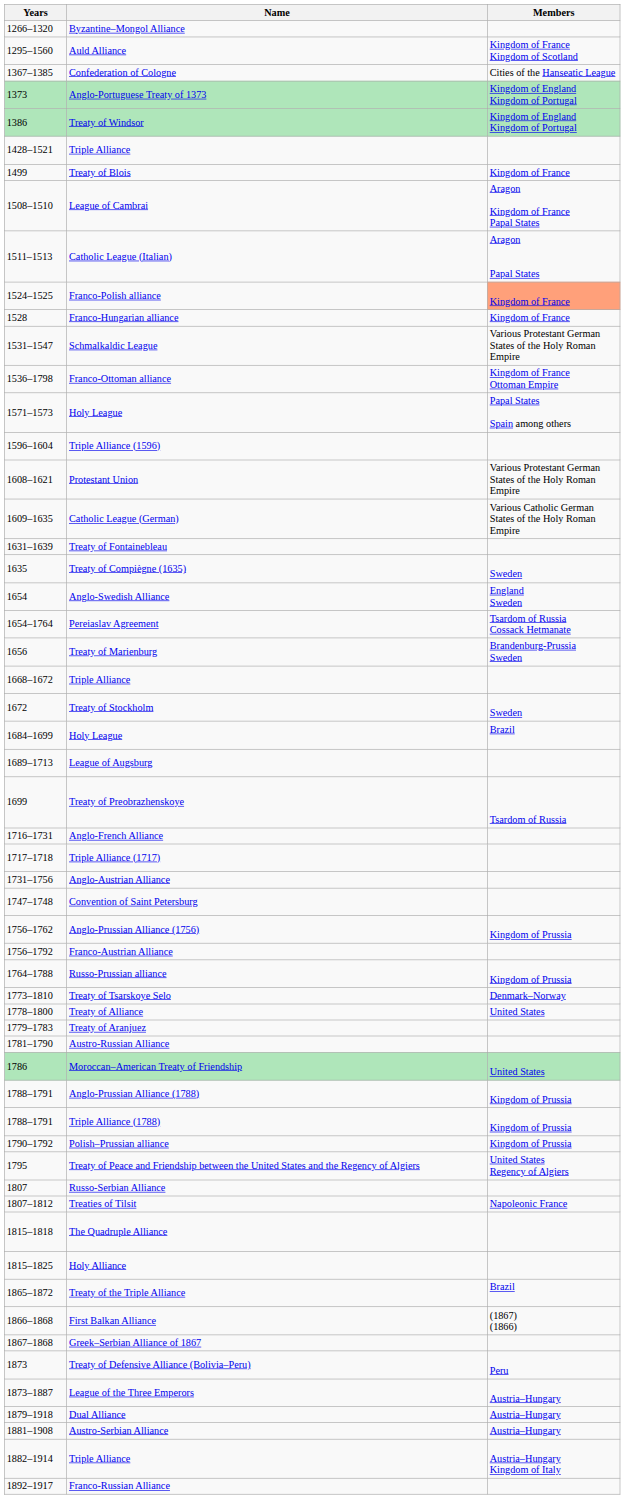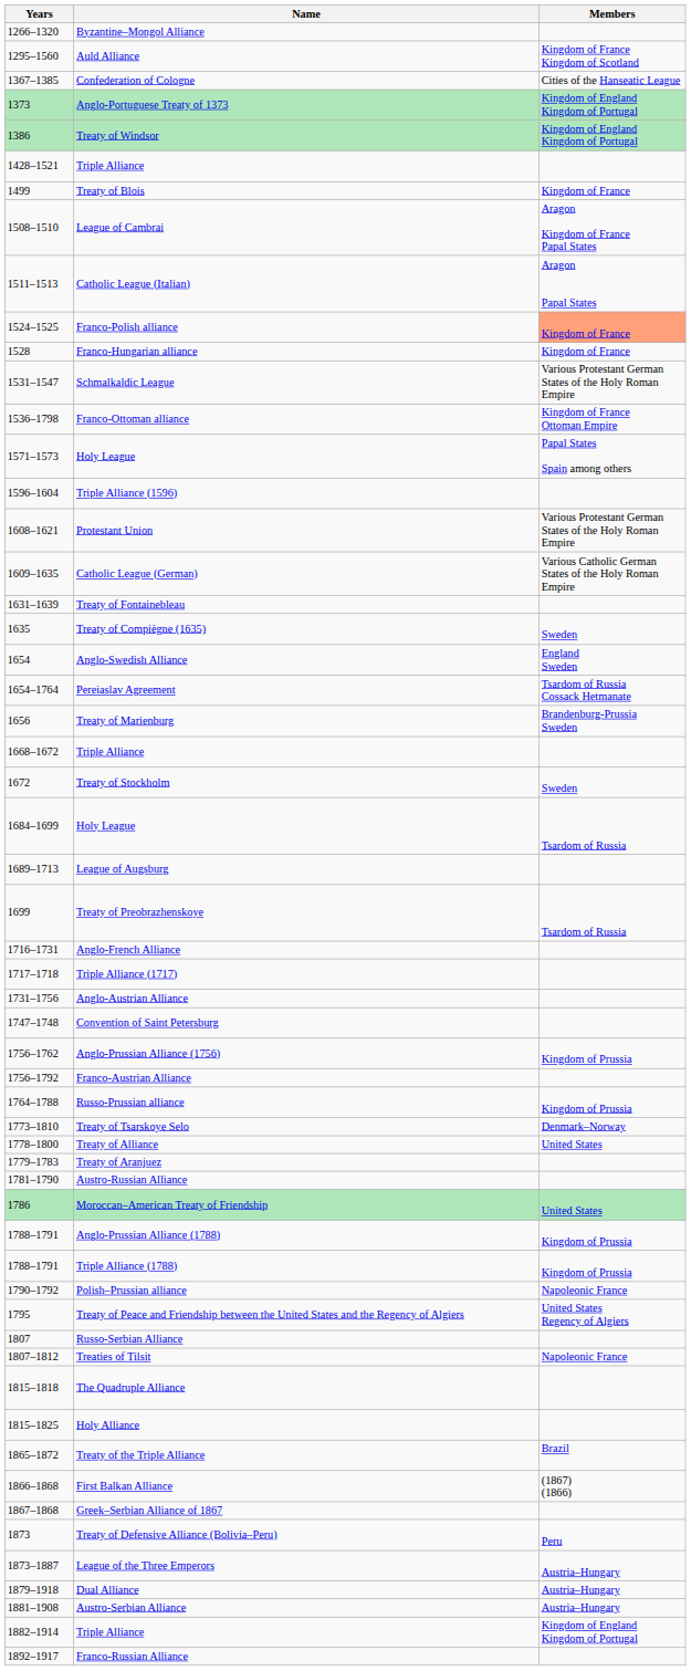 <table class="wikitable">
 <tr>
 <th width=90px>Years</th>
 <th width=650px>Name</th>
 <th width=200px>Members</th>
 </tr>
 <tr>
 <td>1266–1320</td>
 <td><a href='#'>Byzantine–Mongol Alliance</a></td>
 <td><br></td>
 </tr>
 <tr>
 <td>1295–1560</td>
 <td><a href='#'>Auld Alliance</a></td>
 <td> <a href='#'>Kingdom of France</a><br>  <a href='#'>Kingdom of Scotland</a></td>
 </tr>
 <tr>
 <td>1367–1385</td>
 <td><a href='#'>Confederation of Cologne</a></td>
 <td>Cities of the <a href='#'>Hanseatic League</a></td>
 </tr>
 <tr style="background:#afe6ba"|>
 <td>1373</td>
 <td><a href='#'>Anglo-Portuguese Treaty of 1373</a></td>
 <td> <a href='#'>Kingdom of England</a><br>  <a href='#'>Kingdom of Portugal</a></td>
 </tr>
 <tr style="background:#afe6ba"|>
 <td>1386</td>
 <td><a href='#'>Treaty of Windsor</a></td>
 <td> <a href='#'>Kingdom of England</a><br>  <a href='#'>Kingdom of Portugal</a></td>
 </tr>
 <tr>
 <td>1428–1521</td>
 <td><a href='#'>Triple Alliance</a></td>
 <td><br><br></td>
 </tr>
 <tr>
 <td>1499</td>
 <td><a href='#'>Treaty of Blois</a></td>
 <td> <a href='#'>Kingdom of France</a><br></td>
 </tr>
 <tr>
 <td>1508–1510</td>
 <td><a href='#'>League of Cambrai</a></td>
 <td> <a href='#'>Aragon</a><br><br> <a href='#'>Kingdom of France</a><br> <a href='#'>Papal States</a></td>
 </tr>
 <tr>
 <td>1511–1513</td>
 <td><a href='#'>Catholic League (Italian)</a></td>
 <td> <a href='#'>Aragon</a><br><br><br> <a href='#'>Papal States</a><br></td>
 </tr>
 <tr>
 <td>1524–1525</td>
 <td><a href='#'>Franco-Polish alliance</a></td>
 <td style="background: lightsalmon;"><br> <a href='#'>Kingdom of France</a></td>
 </tr>
 <tr>
 <td>1528</td>
 <td><a href='#'>Franco-Hungarian alliance</a></td>
 <td> <a href='#'>Kingdom of France</a><br></td>
 </tr>
 <tr>
 <td>1531–1547</td>
 <td><a href='#'>Schmalkaldic League</a></td>
 <td>Various Protestant German States of the Holy Roman Empire</td>
 </tr>
 <tr>
 <td>1536–1798</td>
 <td><a href='#'>Franco-Ottoman alliance</a></td>
 <td> <a href='#'>Kingdom of France</a><br> <a href='#'>Ottoman Empire</a></td>
 </tr>
 <tr>
 <td>1571–1573</td>
 <td><a href='#'>Holy League</a></td>
 <td> <a href='#'>Papal States</a><br><br> <a href='#'>Spain</a> among others</td>
 </tr>
 <tr>
 <td>1596–1604</td>
 <td><a href='#'>Triple Alliance (1596)</a></td>
 <td><br><br></td>
 </tr>
 <tr>
 <td>1608–1621</td>
 <td><a href='#'>Protestant Union</a></td>
 <td>Various Protestant German States of the Holy Roman Empire</td>
 </tr>
 <tr>
 <td>1609–1635</td>
 <td><a href='#'>Catholic League (German)</a></td>
 <td>Various Catholic German States of the Holy Roman Empire</td>
 </tr>
 <tr>
 <td>1631–1639</td>
 <td><a href='#'>Treaty of Fontainebleau</a></td>
 <td><br></td>
 </tr>
 <tr>
 <td>1635</td>
 <td><a href='#'>Treaty of Compiègne (1635)</a></td>
 <td><br> <a href='#'>Sweden</a></td>
 </tr>
 <tr>
 <td>1654</td>
 <td><a href='#'>Anglo-Swedish Alliance</a></td>
 <td> <a href='#'>England</a><br> <a href='#'>Sweden</a></td>
 </tr>
 <tr>
 <td>1654–1764</td>
 <td><a href='#'>Pereiaslav Agreement</a></td>
 <td> <a href='#'>Tsardom of Russia</a><br> <a href='#'>Cossack Hetmanate</a></td>
 </tr>
 <tr>
 <td>1656</td>
 <td><a href='#'>Treaty of Marienburg</a></td>
 <td> <a href='#'>Brandenburg-Prussia</a><br> <a href='#'>Sweden</a></td>
 </tr>
 <tr>
 <td>1668–1672</td>
 <td><a href='#'>Triple Alliance</a></td>
 <td><br><br></td>
 </tr>
 <tr>
 <td>1672</td>
 <td><a href='#'>Treaty of Stockholm</a></td>
 <td><br> <a href='#'>Sweden</a></td>
 </tr>
 <tr>
 <td>1684–1699</td>
 <td><a href='#'>Holy League</a></td>
-<td> <a href='#'>Brazil</a><br><br></td>
+<td><br><br><br> <a href='#'>Tsardom of Russia</a></td>
 </tr>
 <tr>
 <td>1689–1713</td>
 <td><a href='#'>League of Augsburg</a></td>
 <td><br><br></td>
 </tr>
 <tr>
 <td>1699</td>
 <td><a href='#'>Treaty of Preobrazhenskoye</a></td>
 <td><br><br><br> <a href='#'>Tsardom of Russia</a></td>
 </tr>
 <tr>
 <td>1716–1731</td>
 <td><a href='#'>Anglo-French Alliance</a></td>
 <td><br></td>
 </tr>
 <tr>
 <td>1717–1718</td>
 <td><a href='#'>Triple Alliance (1717)</a></td>
 <td><br><br></td>
 </tr>
 <tr>
 <td>1731–1756</td>
 <td><a href='#'>Anglo-Austrian Alliance</a></td>
 <td><br></td>
 </tr>
 <tr>
 <td>1747–1748</td>
 <td><a href='#'>Convention of Saint Petersburg</a></td>
 <td><br><br></td>
 </tr>
 <tr>
 <td>1756–1762</td>
 <td><a href='#'>Anglo-Prussian Alliance (1756)</a></td>
 <td><br> <a href='#'>Kingdom of Prussia</a></td>
 </tr>
 <tr>
 <td>1756–1792</td>
 <td><a href='#'>Franco-Austrian Alliance</a></td>
 <td><br></td>
 </tr>
 <tr>
 <td>1764–1788</td>
 <td><a href='#'>Russo-Prussian alliance</a></td>
 <td><br> <a href='#'>Kingdom of Prussia</a></td>
 </tr>
 <tr>
 <td>1773–1810</td>
 <td><a href='#'>Treaty of Tsarskoye Selo</a></td>
 <td> <a href='#'>Denmark–Norway</a><br></td>
 </tr>
 <tr>
 <td>1778–1800</td>
 <td><a href='#'>Treaty of Alliance</a></td>
 <td> <a href='#'>United States</a><br></td>
 </tr>
 <tr>
 <td>1779–1783</td>
 <td><a href='#'>Treaty of Aranjuez</a></td>
 <td><br></td>
 </tr>
 <tr>
 <td>1781–1790</td>
 <td><a href='#'>Austro-Russian Alliance</a></td>
 <td><br></td>
 </tr>
 <tr style="background:#afe6ba"|>
 <td>1786</td>
 <td><a href='#'>Moroccan–American Treaty of Friendship</a></td>
 <td><br> <a href='#'>United States</a></td>
 </tr>
 <tr>
 <td>1788–1791</td>
 <td><a href='#'>Anglo-Prussian Alliance (1788)</a></td>
 <td><br> <a href='#'>Kingdom of Prussia</a></td>
 </tr>
 <tr>
 <td>1788–1791</td>
 <td><a href='#'>Triple Alliance (1788)</a></td>
 <td><br> <a href='#'>Kingdom of Prussia</a><br></td>
 </tr>
 <tr>
 <td>1790–1792</td>
 <td><a href='#'>Polish–Prussian alliance</a></td>
-<td> <a href='#'>Kingdom of Prussia</a><br></td>
+<td> <a href='#'>Napoleonic France</a><br></td>
 </tr>
 <tr>
 <td>1795</td>
 <td><a href='#'>Treaty of Peace and Friendship between the United States and the Regency of Algiers</a></td>
 <td> <a href='#'>United States</a><br> <a href='#'>Regency of Algiers</a></td>
 </tr>
 <tr>
 <td>1807</td>
 <td><a href='#'>Russo-Serbian Alliance</a></td>
 <td> <br></td>
 </tr>
 <tr>
 <td>1807–1812</td>
 <td><a href='#'>Treaties of Tilsit</a></td>
 <td> <a href='#'>Napoleonic France</a><br></td>
 </tr>
 <tr>
 <td>1815–1818</td>
 <td><a href='#'>The Quadruple Alliance</a></td>
 <td><br><br><br></td>
 </tr>
 <tr>
 <td>1815–1825</td>
 <td><a href='#'>Holy Alliance</a></td>
 <td><br><br></td>
 </tr>
 <tr>
 <td>1865–1872</td>
 <td><a href='#'>Treaty of the Triple Alliance</a></td>
 <td> <a href='#'>Brazil</a><br><br></td>
 </tr>
 <tr>
 <td>1866–1868</td>
 <td><a href='#'>First Balkan Alliance</a></td>
 <td> (1867)<br> (1866)<br></td>
 </tr>
 <tr>
 <td>1867–1868</td>
 <td><a href='#'>Greek–Serbian Alliance of 1867</a></td>
 <td><br></td>
 </tr>
 <tr>
 <td>1873</td>
 <td><a href='#'>Treaty of Defensive Alliance (Bolivia–Peru)</a></td>
 <td><br> <a href='#'>Peru</a></td>
 </tr>
 <tr>
 <td>1873–1887</td>
 <td><a href='#'>League of the Three Emperors</a></td>
 <td><br> <a href='#'>Austria–Hungary</a><br></td>
 </tr>
 <tr>
 <td>1879–1918</td>
 <td><a href='#'>Dual Alliance</a></td>
 <td> <a href='#'>Austria–Hungary</a><br></td>
 </tr>
 <tr>
 <td>1881–1908</td>
 <td><a href='#'>Austro-Serbian Alliance</a></td>
 <td> <a href='#'>Austria–Hungary</a><br></td>
 </tr>
 <tr>
 <td>1882–1914</td>
 <td><a href='#'>Triple Alliance</a></td>
-<td><br> <a href='#'>Austria–Hungary</a><br> <a href='#'>Kingdom of Italy</a></td>
+<td> <a href='#'>Kingdom of England</a><br>  <a href='#'>Kingdom of Portugal</a></td>
 </tr>
 <tr>
 <td>1892–1917</td>
 <td><a href='#'>Franco-Russian Alliance</a></td>
 <td><br></td>
 </tr>
 </table>
